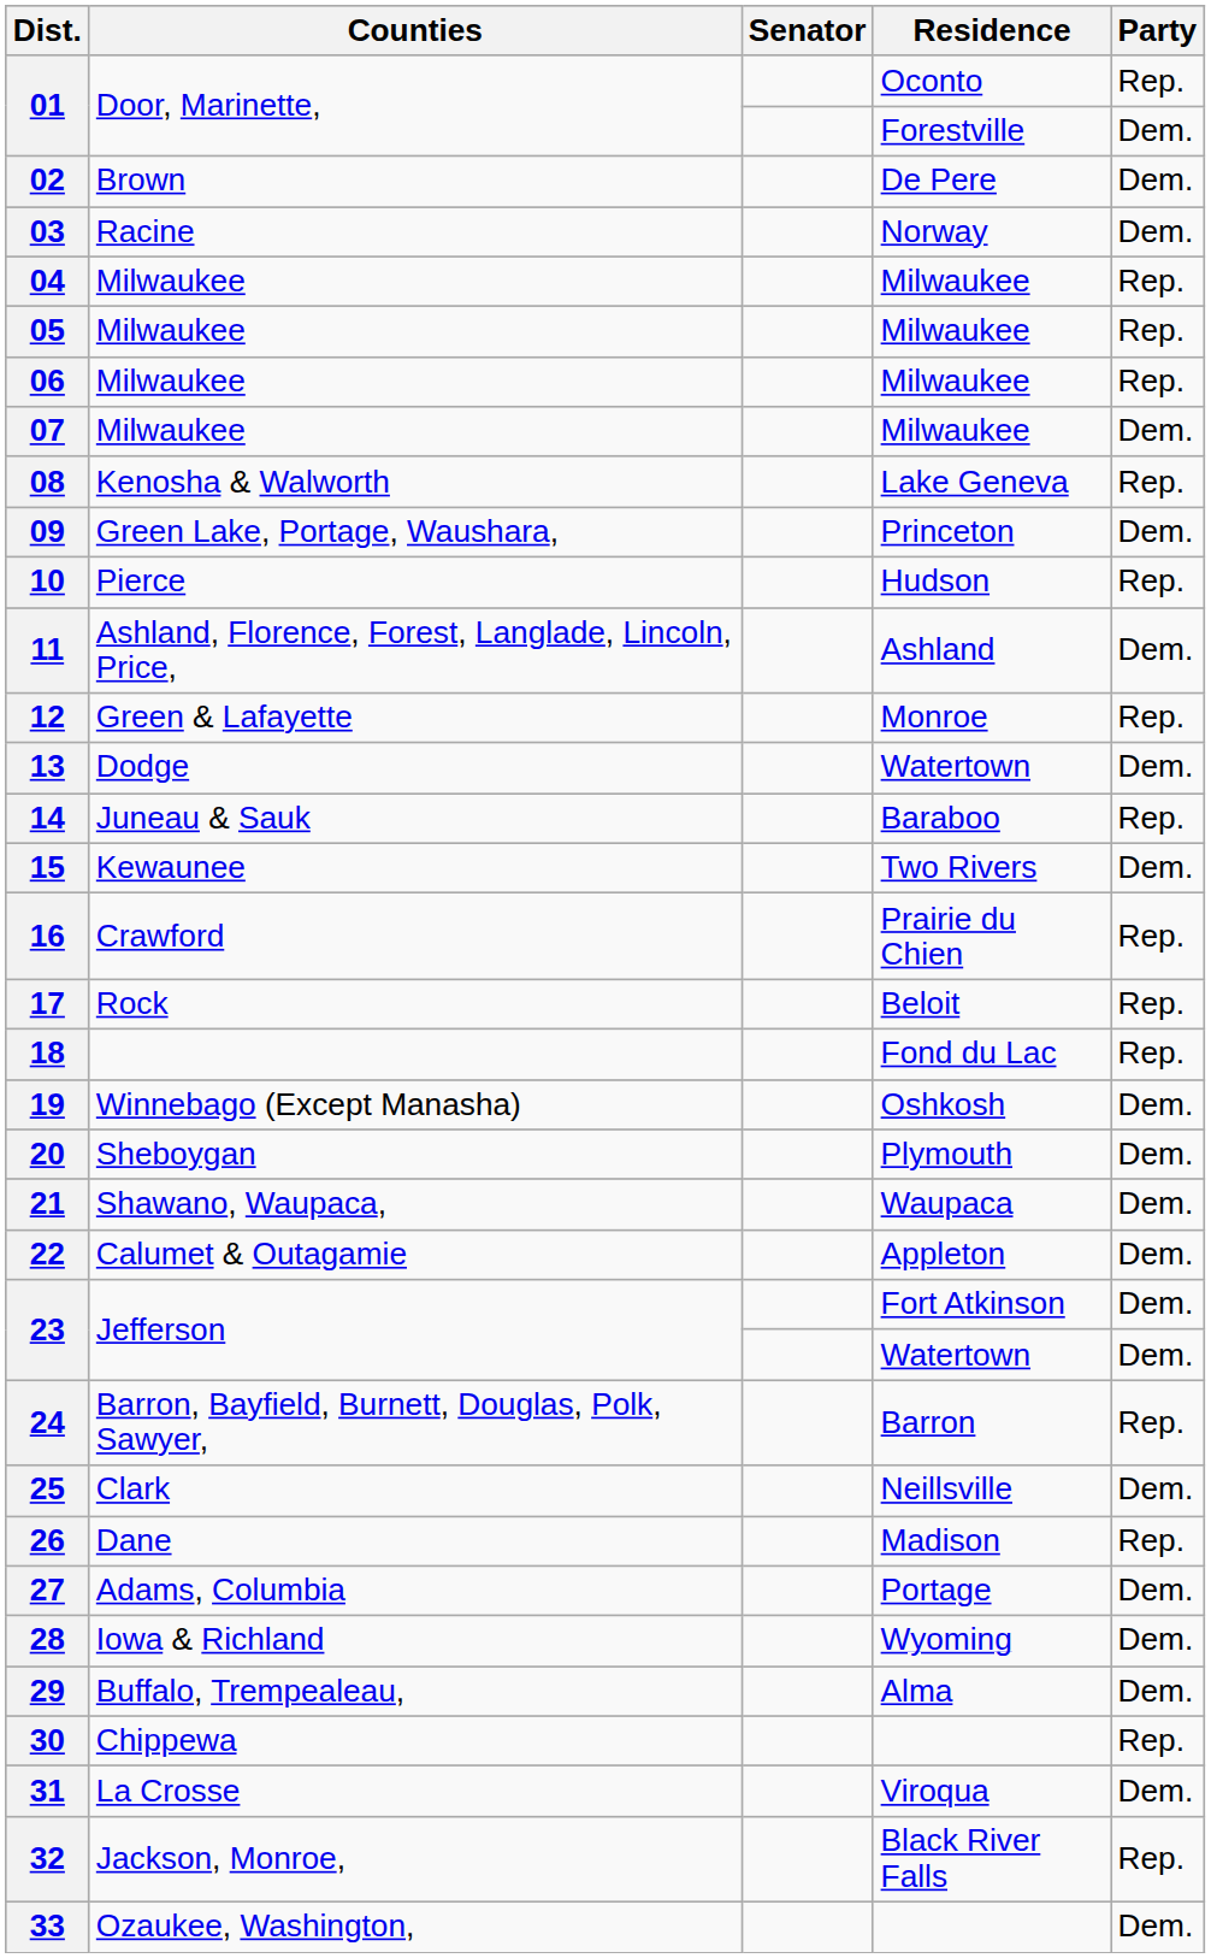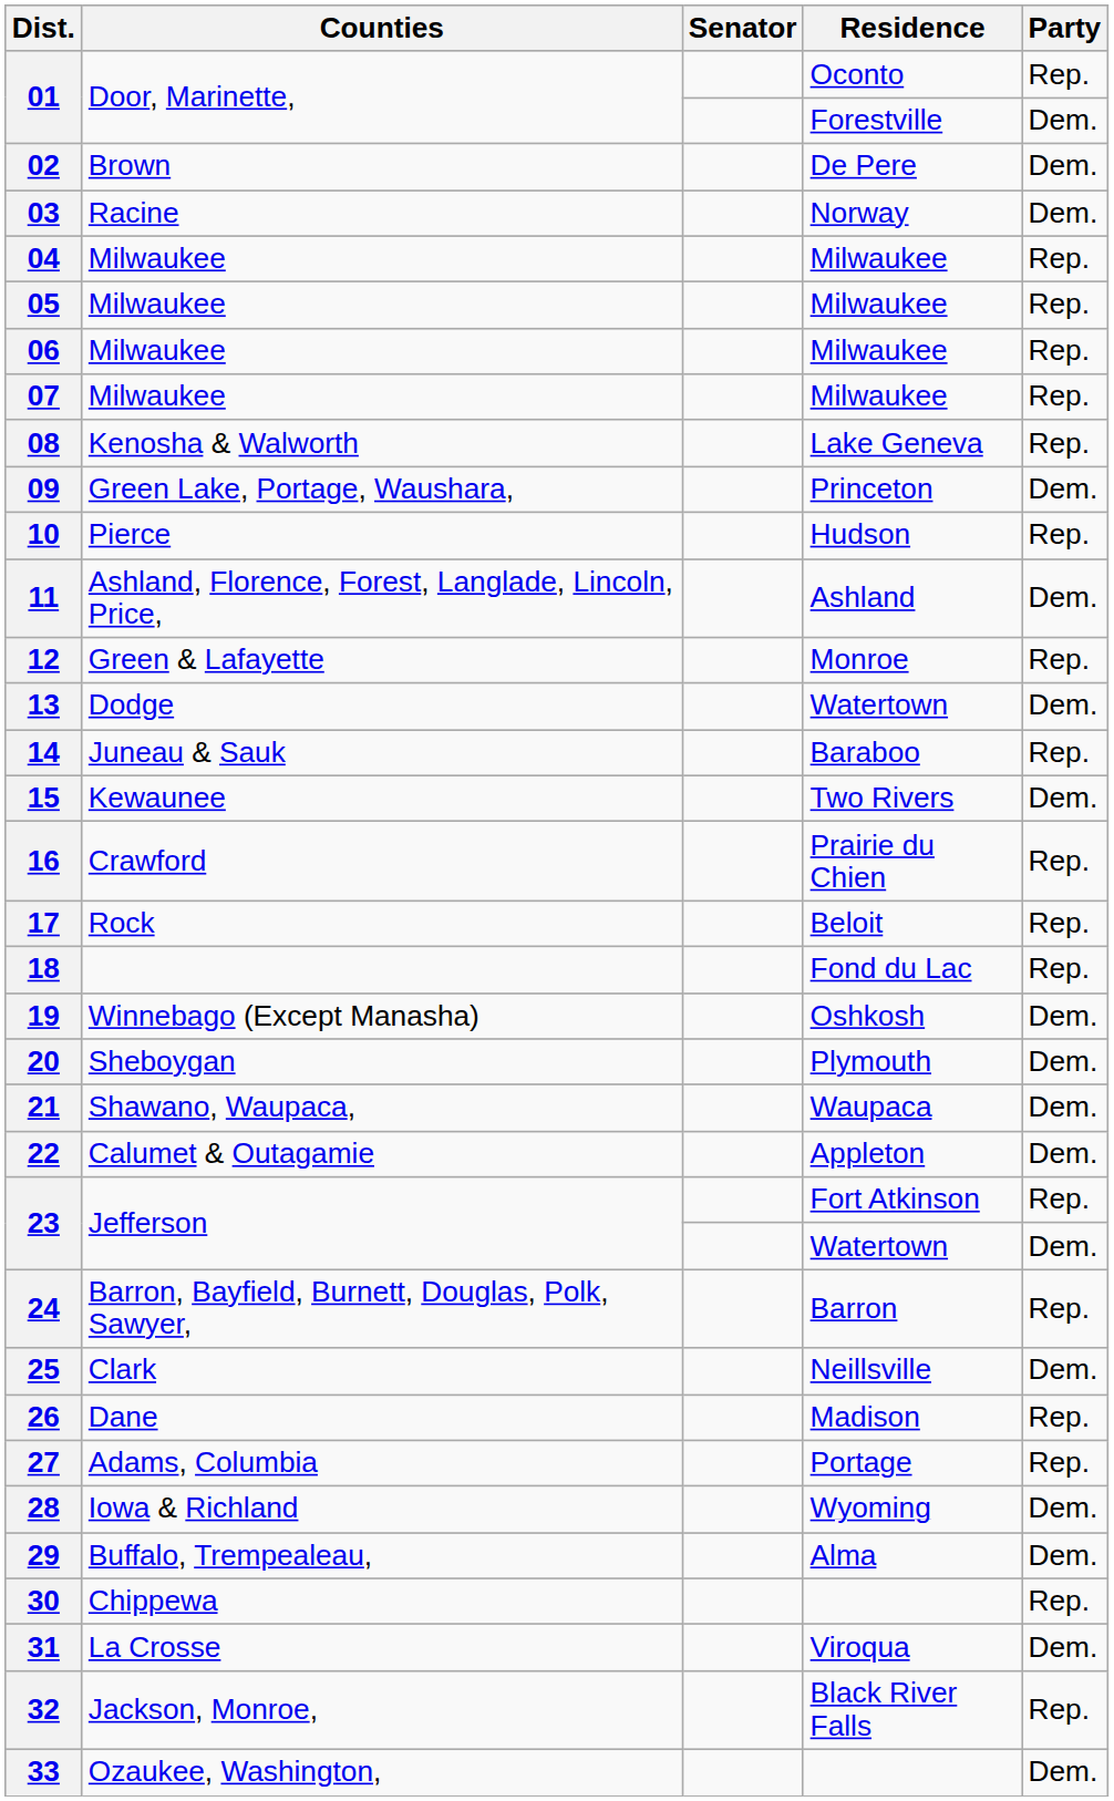 <table class="wikitable sortable">
 <tr>
 <th>Dist.</th>
 <th>Counties</th>
 <th>Senator</th>
 <th>Residence</th>
 <th>Party</th>
 </tr>
 <tr>
 <th rowspan="2"><a href='#'>01</a></th>
 <td rowspan="2"><a href='#'>Door</a>, <a href='#'>Marinette</a>, </td>
 <td> </td>
 <td><a href='#'>Oconto</a></td>
 <td>Rep.</td>
 </tr>
 <tr>
 <td> </td>
 <td><a href='#'>Forestville</a></td>
 <td>Dem.</td>
 </tr>
 <tr>
 <th><a href='#'>02</a></th>
 <td><a href='#'>Brown</a> </td>
 <td></td>
 <td><a href='#'>De Pere</a></td>
 <td>Dem.</td>
 </tr>
 <tr>
 <th><a href='#'>03</a></th>
 <td><a href='#'>Racine</a></td>
 <td></td>
 <td><a href='#'>Norway</a></td>
 <td>Dem.</td>
 </tr>
 <tr>
 <th><a href='#'>04</a></th>
 <td><a href='#'>Milwaukee</a> </td>
 <td></td>
 <td><a href='#'>Milwaukee</a></td>
 <td>Rep.</td>
 </tr>
 <tr>
 <th><a href='#'>05</a></th>
 <td><a href='#'>Milwaukee</a> </td>
 <td></td>
 <td><a href='#'>Milwaukee</a></td>
 <td>Rep.</td>
 </tr>
 <tr>
 <th><a href='#'>06</a></th>
 <td><a href='#'>Milwaukee</a> </td>
 <td></td>
 <td><a href='#'>Milwaukee</a></td>
 <td>Rep.</td>
 </tr>
 <tr>
 <th><a href='#'>07</a></th>
 <td><a href='#'>Milwaukee</a> </td>
 <td></td>
 <td><a href='#'>Milwaukee</a></td>
-<td>Dem.</td>
+<td>Rep.</td>
 </tr>
 <tr>
 <th><a href='#'>08</a></th>
 <td><a href='#'>Kenosha</a> & <a href='#'>Walworth</a></td>
 <td></td>
 <td><a href='#'>Lake Geneva</a></td>
 <td>Rep.</td>
 </tr>
 <tr>
 <th><a href='#'>09</a></th>
 <td><a href='#'>Green Lake</a>, <a href='#'>Portage</a>, <a href='#'>Waushara</a>, </td>
 <td></td>
 <td><a href='#'>Princeton</a></td>
 <td>Dem.</td>
 </tr>
 <tr>
 <th><a href='#'>10</a></th>
 <td><a href='#'>Pierce</a> </td>
 <td></td>
 <td><a href='#'>Hudson</a></td>
 <td>Rep.</td>
 </tr>
 <tr>
 <th><a href='#'>11</a></th>
 <td><a href='#'>Ashland</a>, <a href='#'>Florence</a>, <a href='#'>Forest</a>, <a href='#'>Langlade</a>, <a href='#'>Lincoln</a>, <a href='#'>Price</a>, </td>
 <td></td>
 <td><a href='#'>Ashland</a></td>
 <td>Dem.</td>
 </tr>
 <tr>
 <th><a href='#'>12</a></th>
 <td><a href='#'>Green</a> & <a href='#'>Lafayette</a></td>
 <td></td>
 <td><a href='#'>Monroe</a></td>
 <td>Rep.</td>
 </tr>
 <tr>
 <th><a href='#'>13</a></th>
 <td><a href='#'>Dodge</a></td>
 <td></td>
 <td><a href='#'>Watertown</a></td>
 <td>Dem.</td>
 </tr>
 <tr>
 <th><a href='#'>14</a></th>
 <td><a href='#'>Juneau</a> & <a href='#'>Sauk</a></td>
 <td></td>
 <td><a href='#'>Baraboo</a></td>
 <td>Rep.</td>
 </tr>
 <tr>
 <th><a href='#'>15</a></th>
 <td><a href='#'>Kewaunee</a> </td>
 <td></td>
 <td><a href='#'>Two Rivers</a></td>
 <td>Dem.</td>
 </tr>
 <tr>
 <th><a href='#'>16</a></th>
 <td><a href='#'>Crawford</a> </td>
 <td></td>
 <td><a href='#'>Prairie du Chien</a></td>
 <td>Rep.</td>
 </tr>
 <tr>
 <th><a href='#'>17</a></th>
 <td><a href='#'>Rock</a></td>
 <td></td>
 <td><a href='#'>Beloit</a></td>
 <td>Rep.</td>
 </tr>
 <tr>
 <th><a href='#'>18</a></th>
 <td> </td>
 <td></td>
 <td><a href='#'>Fond du Lac</a></td>
 <td>Rep.</td>
 </tr>
 <tr>
 <th><a href='#'>19</a></th>
 <td><a href='#'>Winnebago</a> (Except Manasha)</td>
 <td></td>
 <td><a href='#'>Oshkosh</a></td>
 <td>Dem.</td>
 </tr>
 <tr>
 <th><a href='#'>20</a></th>
 <td><a href='#'>Sheboygan</a> </td>
 <td></td>
 <td><a href='#'>Plymouth</a></td>
 <td>Dem.</td>
 </tr>
 <tr>
 <th><a href='#'>21</a></th>
 <td><a href='#'>Shawano</a>, <a href='#'>Waupaca</a>, </td>
 <td></td>
 <td><a href='#'>Waupaca</a></td>
 <td>Dem.</td>
 </tr>
 <tr>
 <th><a href='#'>22</a></th>
 <td><a href='#'>Calumet</a> & <a href='#'>Outagamie</a></td>
 <td></td>
 <td><a href='#'>Appleton</a></td>
 <td>Dem.</td>
 </tr>
 <tr>
 <th rowspan="2"><a href='#'>23</a></th>
 <td rowspan="2"><a href='#'>Jefferson</a> </td>
 <td> </td>
 <td><a href='#'>Fort Atkinson</a></td>
-<td>Dem.</td>
+<td>Rep.</td>
 </tr>
 <tr>
 <td> </td>
 <td><a href='#'>Watertown</a></td>
 <td>Dem.</td>
 </tr>
 <tr>
 <th><a href='#'>24</a></th>
 <td><a href='#'>Barron</a>, <a href='#'>Bayfield</a>, <a href='#'>Burnett</a>, <a href='#'>Douglas</a>, <a href='#'>Polk</a>, <a href='#'>Sawyer</a>, </td>
 <td></td>
 <td><a href='#'>Barron</a></td>
 <td>Rep.</td>
 </tr>
 <tr>
 <th><a href='#'>25</a></th>
 <td><a href='#'>Clark</a> </td>
 <td></td>
 <td><a href='#'>Neillsville</a></td>
 <td>Dem.</td>
 </tr>
 <tr>
 <th><a href='#'>26</a></th>
 <td><a href='#'>Dane</a></td>
 <td></td>
 <td><a href='#'>Madison</a></td>
 <td>Rep.</td>
 </tr>
 <tr>
 <th><a href='#'>27</a></th>
 <td><a href='#'>Adams</a>, <a href='#'>Columbia</a> </td>
 <td></td>
 <td><a href='#'>Portage</a></td>
-<td>Dem.</td>
+<td>Rep.</td>
 </tr>
 <tr>
 <th><a href='#'>28</a></th>
 <td><a href='#'>Iowa</a> & <a href='#'>Richland</a></td>
 <td></td>
 <td><a href='#'>Wyoming</a></td>
 <td>Dem.</td>
 </tr>
 <tr>
 <th><a href='#'>29</a></th>
 <td><a href='#'>Buffalo</a>, <a href='#'>Trempealeau</a>,  </td>
 <td></td>
 <td><a href='#'>Alma</a></td>
 <td>Dem.</td>
 </tr>
 <tr>
 <th><a href='#'>30</a></th>
 <td><a href='#'>Chippewa</a> </td>
 <td></td>
 <td></td>
 <td>Rep.</td>
 </tr>
 <tr>
 <th><a href='#'>31</a></th>
 <td><a href='#'>La Crosse</a> </td>
 <td></td>
 <td><a href='#'>Viroqua</a></td>
 <td>Dem.</td>
 </tr>
 <tr>
 <th><a href='#'>32</a></th>
 <td><a href='#'>Jackson</a>, <a href='#'>Monroe</a>, </td>
 <td></td>
 <td><a href='#'>Black River Falls</a></td>
 <td>Rep.</td>
 </tr>
 <tr>
 <th><a href='#'>33</a></th>
 <td><a href='#'>Ozaukee</a>, <a href='#'>Washington</a>, </td>
 <td></td>
 <td></td>
 <td>Dem.</td>
 </tr>
 </table>
